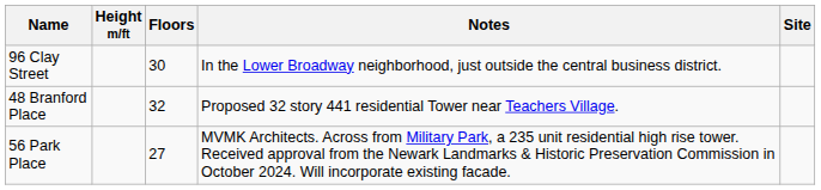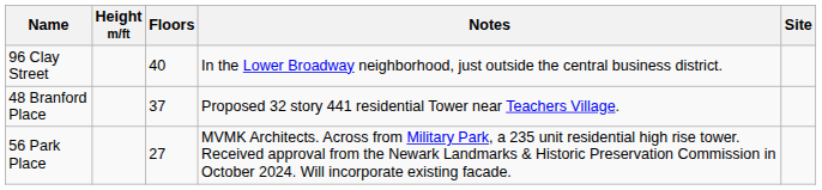 <table class="wikitable sortable">
 <tr>
 <th>Name</th>
 <th>Height<br><small>m/ft</small></th>
 <th>Floors</th>
 <th class="unsortable">Notes</th>
 <th>Site</th>
 </tr>
 <tr>
 <td>96 Clay Street</td>
 <td></td>
-<td>30</td>
+<td>40</td>
 <td>In the <a href='#'>Lower Broadway</a> neighborhood, just outside the central business district.</td>
 <td></td>
 </tr>
 <tr>
 <td>48 Branford Place</td>
 <td></td>
-<td>32</td>
+<td>37</td>
 <td>Proposed 32 story 441 residential Tower near <a href='#'>Teachers Village</a>.<br></td>
 </tr>
 <tr>
 <td>56 Park Place</td>
 <td></td>
 <td>27</td>
 <td>MVMK Architects. Across from <a href='#'>Military Park</a>, a 235 unit residential high rise tower. Received approval from the  Newark Landmarks & Historic Preservation Commission in October 2024. Will incorporate existing facade.</td>
 <td></td>
 </tr>
 </table>
